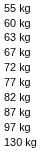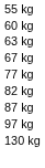 <table>
 <tr>
 <td rowspan=1>55 kg<br></td>
 <td rowspan=1></td>
 <td rowspan=1></td>
 <td></td>
 </tr>
 <tr>
 <td rowspan=2>60 kg<br></td>
 <td rowspan=2></td>
 <td rowspan=2></td>
 <td></td>
 </tr>
 <tr>
 <td></td>
 </tr>
 <tr>
 <td rowspan=2>63 kg<br></td>
 <td rowspan=2></td>
 <td rowspan=2></td>
 <td></td>
 </tr>
 <tr>
 <td></td>
 </tr>
 <tr>
 <td rowspan=2>67 kg<br></td>
 <td rowspan=2></td>
 <td rowspan=2></td>
 <td></td>
 </tr>
 <tr>
-<td></td>
-</tr>
-<tr>
-<td rowspan=1>72 kg<br></td>
-<td rowspan=1></td>
-<td rowspan=1></td>
 <td></td>
 </tr>
 <tr>
 <td rowspan=2>77 kg<br></td>
 <td rowspan=2></td>
 <td rowspan=2></td>
 <td></td>
 </tr>
 <tr>
 <td></td>
 </tr>
 <tr>
 <td rowspan=2>82 kg<br></td>
 <td rowspan=2></td>
 <td rowspan=2></td>
 <td></td>
 </tr>
 <tr>
 <td></td>
 </tr>
 <tr>
 <td rowspan=2>87 kg<br></td>
 <td rowspan=2></td>
 <td rowspan=2></td>
 <td></td>
 </tr>
 <tr>
 <td></td>
 </tr>
 <tr>
 <td rowspan=2>97 kg<br></td>
 <td rowspan=2></td>
 <td rowspan=2></td>
 <td></td>
 </tr>
 <tr>
 <td></td>
 </tr>
 <tr>
 <td rowspan=2>130 kg<br></td>
 <td rowspan=2></td>
 <td rowspan=2></td>
 <td></td>
 </tr>
 <tr>
 <td></td>
 </tr>
 </table>
